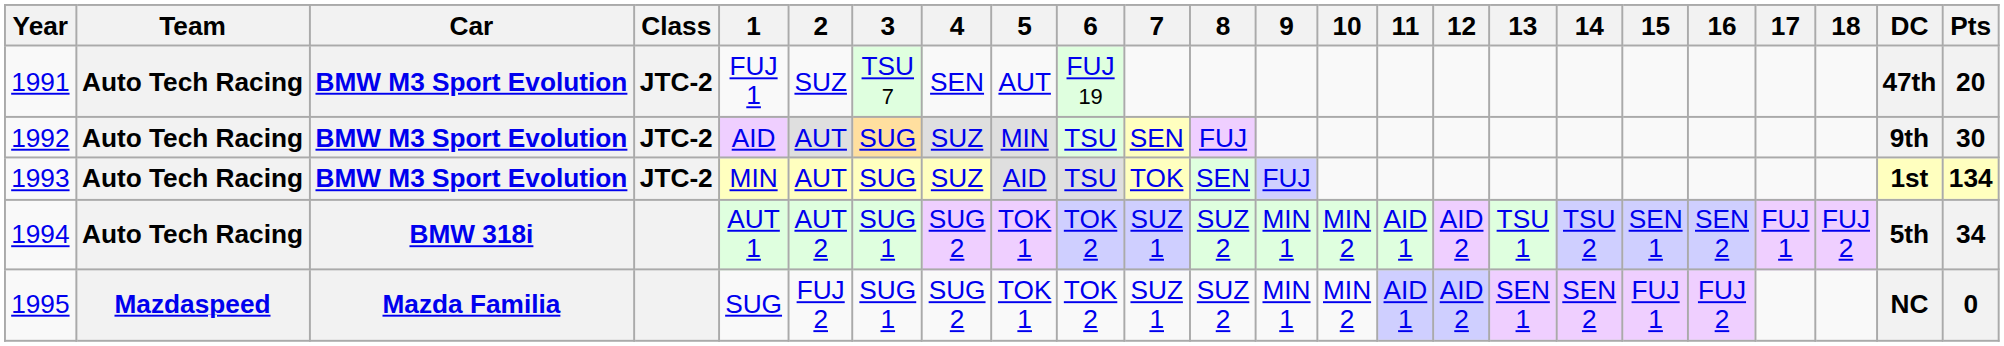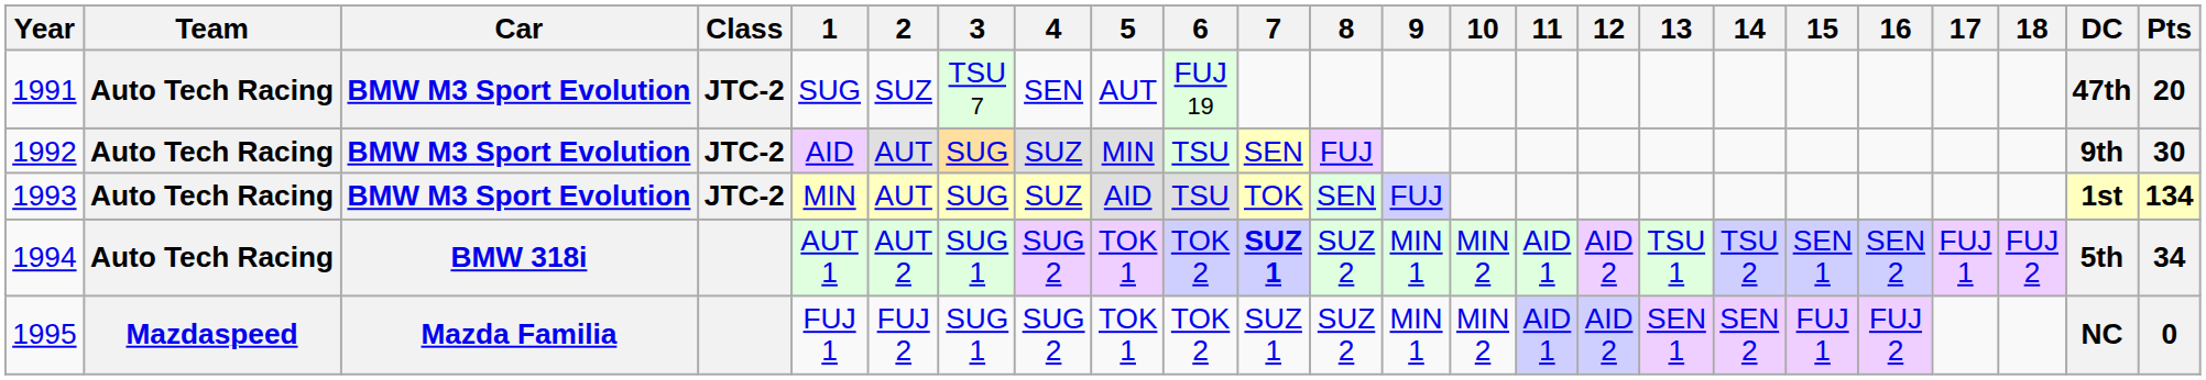 <table class="wikitable" style="text-align:center; font-size:85%">
 <tr>
 <th>Year</th>
 <th>Team</th>
 <th>Car</th>
 <th>Class</th>
 <th>1</th>
 <th>2</th>
 <th>3</th>
 <th>4</th>
 <th>5</th>
 <th>6</th>
 <th>7</th>
 <th>8</th>
 <th>9</th>
 <th>10</th>
 <th>11</th>
 <th>12</th>
 <th>13</th>
 <th>14</th>
 <th>15</th>
 <th>16</th>
 <th>17</th>
 <th>18</th>
 <th>DC</th>
 <th>Pts</th>
 </tr>
 <tr>
 <td><a href='#'>1991</a></td>
 <th>Auto Tech Racing</th>
 <th><a href='#'>BMW M3 Sport Evolution</a></th>
 <th><span>JTC-2</span></th>
-<td><a href='#'>FUJ<br>1</a></td>
+<td><a href='#'>SUG</a></td>
 <td><a href='#'>SUZ</a></td>
 <td style="background:#DFFFDF;"><a href='#'>TSU</a><br><small>7</small></td>
 <td><a href='#'>SEN</a></td>
 <td><a href='#'>AUT</a></td>
 <td style="background:#DFFFDF;"><a href='#'>FUJ</a><br><small>19</small></td>
 <td></td>
 <td></td>
 <td></td>
 <td></td>
 <td></td>
 <td></td>
 <td></td>
 <td></td>
 <td></td>
 <td></td>
 <td></td>
 <td></td>
 <th>47th</th>
 <th>20</th>
 </tr>
 <tr>
 <td><a href='#'>1992</a></td>
 <th>Auto Tech Racing</th>
 <th><a href='#'>BMW M3 Sport Evolution</a></th>
 <th><span>JTC-2</span></th>
 <td style="background:#EFCFFF;"><a href='#'>AID</a><br></td>
 <td style="background:#DFDFDF;"><a href='#'>AUT</a><br></td>
 <td style="background:#FFDF9F;"><a href='#'>SUG</a><br></td>
 <td style="background:#DFDFDF;"><a href='#'>SUZ</a><br></td>
 <td style="background:#DFDFDF;"><a href='#'>MIN</a><br></td>
 <td style="background:#DFFFDF;"><a href='#'>TSU</a><br></td>
 <td style="background:#FFFFBF;"><a href='#'>SEN</a><br></td>
 <td style="background:#EFCFFF;"><a href='#'>FUJ</a><br></td>
 <td></td>
 <td></td>
 <td></td>
 <td></td>
 <td></td>
 <td></td>
 <td></td>
 <td></td>
 <td></td>
 <td></td>
 <th>9th</th>
 <th>30</th>
 </tr>
 <tr>
 <td><a href='#'>1993</a></td>
 <th>Auto Tech Racing</th>
 <th><a href='#'>BMW M3 Sport Evolution</a></th>
 <th><span>JTC-2</span></th>
 <td style="background:#FFFFBF;"><a href='#'>MIN</a><br></td>
 <td style="background:#FFFFBF;"><a href='#'>AUT</a><br></td>
 <td style="background:#FFFFBF;"><a href='#'>SUG</a><br></td>
 <td style="background:#FFFFBF;"><a href='#'>SUZ</a><br></td>
 <td style="background:#DFDFDF;"><a href='#'>AID</a><br></td>
 <td style="background:#DFDFDF;"><a href='#'>TSU</a><br></td>
 <td style="background:#FFFFBF;"><a href='#'>TOK</a><br></td>
 <td style="background:#DFFFDF;"><a href='#'>SEN</a><br></td>
 <td style="background:#CFCFFF;"><a href='#'>FUJ</a><br></td>
 <td></td>
 <td></td>
 <td></td>
 <td></td>
 <td></td>
 <td></td>
 <td></td>
 <td></td>
 <td></td>
 <td style="background:#FFFFBF;"><strong>1st</strong></td>
 <td style="background:#FFFFBF;"><strong>134</strong></td>
 </tr>
 <tr>
 <td><a href='#'>1994</a></td>
 <th>Auto Tech Racing</th>
 <th><a href='#'>BMW 318i</a></th>
 <th></th>
 <td style="background:#DFFFDF;"><a href='#'>AUT<br>1</a><br></td>
 <td style="background:#DFFFDF;"><a href='#'>AUT<br>2</a><br></td>
 <td style="background:#DFFFDF;"><a href='#'>SUG<br>1</a><br></td>
 <td style="background:#EFCFFF;"><a href='#'>SUG<br>2</a><br></td>
 <td style="background:#EFCFFF;"><a href='#'>TOK<br>1</a><br></td>
 <td style="background:#CFCFFF;"><a href='#'>TOK<br>2</a><br></td>
-<td style="background:#CFCFFF;"><a href='#'>SUZ<br>1</a><br></td>
+<td style="background:#CFCFFF;"><strong><a href='#'>SUZ<br>1</a><br></strong></td>
 <td style="background:#DFFFDF;"><a href='#'>SUZ<br>2</a><br></td>
 <td style="background:#DFFFDF;"><a href='#'>MIN<br>1</a><br></td>
 <td style="background:#DFFFDF;"><a href='#'>MIN<br>2</a><br></td>
 <td style="background:#DFFFDF;"><a href='#'>AID<br>1</a><br></td>
 <td style="background:#EFCFFF;"><a href='#'>AID<br>2</a><br></td>
 <td style="background:#DFFFDF;"><a href='#'>TSU<br>1</a><br></td>
 <td style="background:#CFCFFF;"><a href='#'>TSU<br>2</a><br></td>
 <td style="background:#CFCFFF;"><a href='#'>SEN<br>1</a><br></td>
 <td style="background:#CFCFFF;"><a href='#'>SEN<br>2</a><br></td>
 <td style="background:#EFCFFF;"><a href='#'>FUJ<br>1</a><br></td>
 <td style="background:#EFCFFF;"><a href='#'>FUJ<br>2</a><br></td>
 <th>5th</th>
 <th>34</th>
 </tr>
 <tr>
 <td><a href='#'>1995</a></td>
 <th><a href='#'>Mazdaspeed</a></th>
 <th><a href='#'>Mazda Familia</a></th>
 <th></th>
-<td><a href='#'>SUG</a></td>
+<td><a href='#'>FUJ<br>1</a></td>
 <td><a href='#'>FUJ<br>2</a></td>
 <td><a href='#'>SUG<br>1</a></td>
 <td><a href='#'>SUG<br>2</a></td>
 <td><a href='#'>TOK<br>1</a></td>
 <td><a href='#'>TOK<br>2</a></td>
 <td><a href='#'>SUZ<br>1</a></td>
 <td><a href='#'>SUZ<br>2</a></td>
 <td><a href='#'>MIN<br>1</a></td>
 <td><a href='#'>MIN<br>2</a></td>
 <td style="background:#CFCFFF;"><a href='#'>AID<br>1</a><br></td>
 <td style="background:#CFCFFF;"><a href='#'>AID<br>2</a><br></td>
 <td style="background:#EFCFFF;"><a href='#'>SEN<br>1</a><br></td>
 <td style="background:#EFCFFF;"><a href='#'>SEN<br>2</a><br></td>
 <td style="background:#EFCFFF;"><a href='#'>FUJ<br>1</a><br></td>
 <td style="background:#EFCFFF;"><a href='#'>FUJ<br>2</a><br></td>
 <td></td>
 <td></td>
 <th>NC</th>
 <th>0</th>
 </tr>
 </table>
